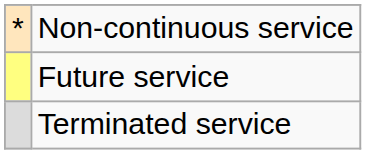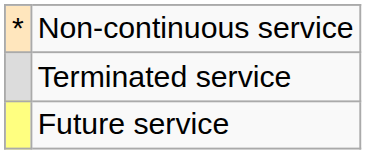 <table class="wikitable">
 <tr>
 <td style="background:#ffe6bd;">*</td>
 <td>Non-continuous service</td>
 </tr>
 <tr>
+<td style="background:#dcdcdc;"></td>
+<td>Terminated service</td>
+</tr>
+<tr>
 <td style="background:#FFFF80;"></td>
 <td>Future service</td>
 </tr>
-<tr>
-<td style="background:#dcdcdc;"></td>
-<td>Terminated service</td>
-</tr>
 </table>
